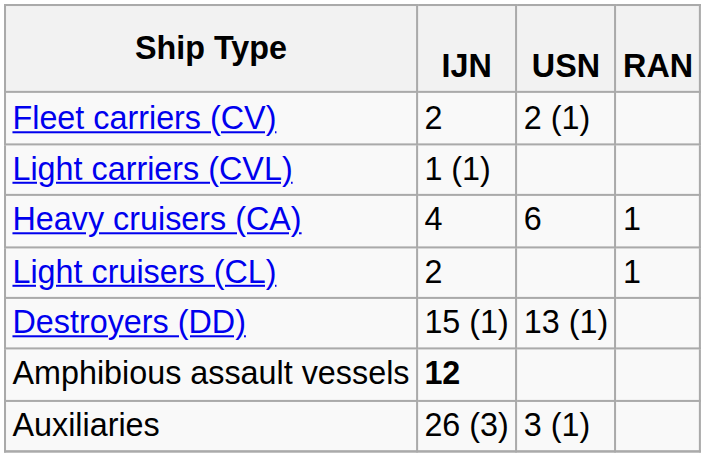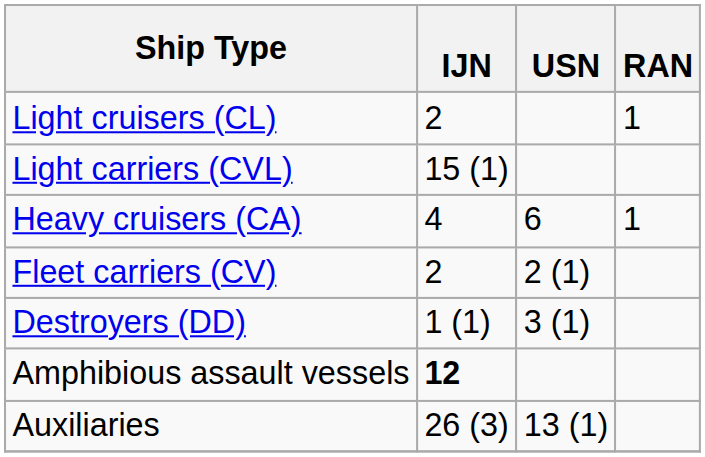 <table class="wikitable">
 <tr>
 <th>Ship Type</th>
 <th><br>IJN</th>
 <th><br>USN</th>
 <th><br>RAN</th>
 </tr>
 <tr>
-<td><a href='#'>Fleet carriers (CV)</a></td>
+<td><a href='#'>Light cruisers (CL)</a></td>
 <td>2</td>
-<td>2 (1)</td>
 <td></td>
+<td>1</td>
 </tr>
 <tr>
 <td><a href='#'>Light carriers (CVL)</a></td>
-<td>1 (1)</td>
+<td>15 (1)</td>
 <td></td>
 <td></td>
 </tr>
 <tr>
 <td><a href='#'>Heavy cruisers (CA)</a></td>
 <td>4</td>
 <td>6</td>
 <td>1</td>
 </tr>
 <tr>
-<td><a href='#'>Light cruisers (CL)</a></td>
+<td><a href='#'>Fleet carriers (CV)</a></td>
 <td>2</td>
+<td>2 (1)</td>
 <td></td>
-<td>1</td>
 </tr>
 <tr>
 <td><a href='#'>Destroyers (DD)</a></td>
-<td>15 (1)</td>
-<td>13 (1)</td>
+<td>1 (1)</td>
+<td>3 (1)</td>
 <td></td>
 </tr>
 <tr>
 <td>Amphibious assault vessels</td>
 <td><strong>12</strong></td>
 <td></td>
 <td></td>
 </tr>
 <tr>
 <td>Auxiliaries</td>
 <td>26 (3)</td>
-<td>3 (1)</td>
+<td>13 (1)</td>
 <td></td>
 </tr>
 <tr>
 </tr>
 </table>
